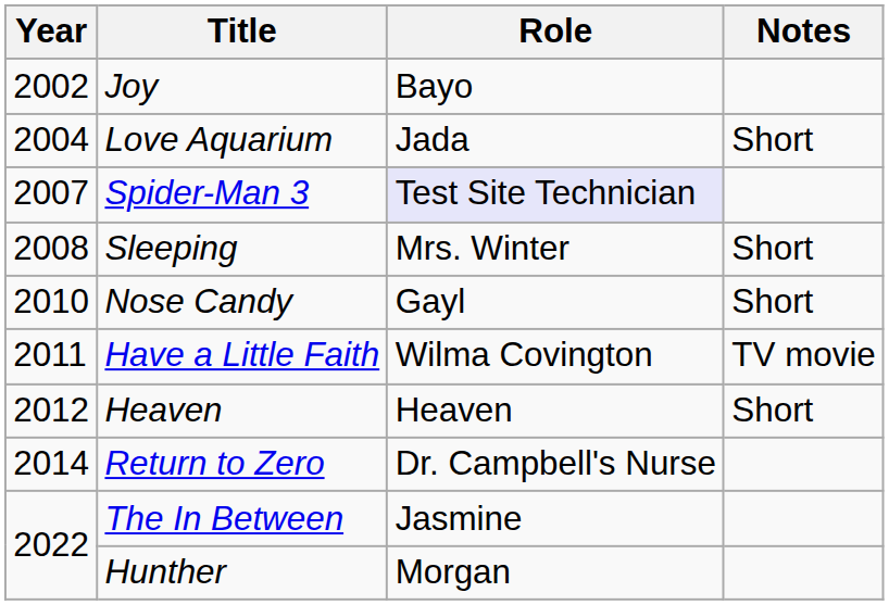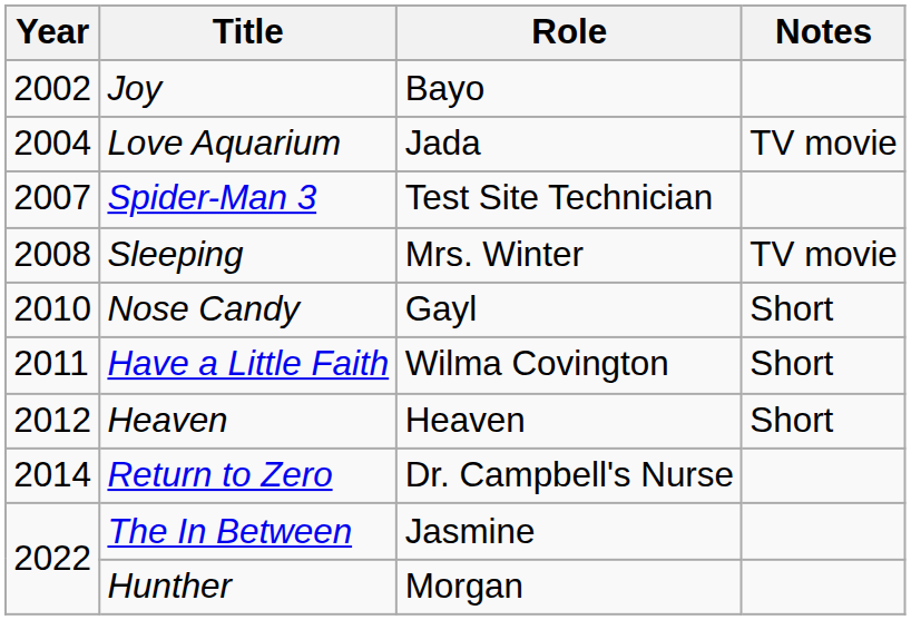 <table class="wikitable sortable">
 <tr>
 <th>Year</th>
 <th>Title</th>
 <th>Role</th>
 <th>Notes</th>
 </tr>
 <tr>
 <td>2002</td>
 <td><em>Joy</em></td>
 <td>Bayo</td>
 <td></td>
 </tr>
 <tr>
 <td>2004</td>
 <td><em>Love Aquarium</em></td>
 <td>Jada</td>
-<td>Short</td>
+<td>TV movie</td>
 </tr>
 <tr>
 <td>2007</td>
 <td><em><a href='#'>Spider-Man 3</a></em></td>
-<td style="background: lavender;">Test Site Technician</td>
+<td>Test Site Technician</td>
 <td></td>
 </tr>
 <tr>
 <td>2008</td>
 <td><em>Sleeping</em></td>
 <td>Mrs. Winter</td>
-<td>Short</td>
+<td>TV movie</td>
 </tr>
 <tr>
 <td>2010</td>
 <td><em>Nose Candy</em></td>
 <td>Gayl</td>
 <td>Short</td>
 </tr>
 <tr>
 <td>2011</td>
 <td><em><a href='#'>Have a Little Faith</a></em></td>
 <td>Wilma Covington</td>
-<td>TV movie</td>
+<td>Short</td>
 </tr>
 <tr>
 <td>2012</td>
 <td><em>Heaven</em></td>
 <td>Heaven</td>
 <td>Short</td>
 </tr>
 <tr>
 <td>2014</td>
 <td><em><a href='#'>Return to Zero</a></em></td>
 <td>Dr. Campbell's Nurse</td>
 <td></td>
 </tr>
 <tr>
 <td rowspan="2">2022</td>
 <td><em><a href='#'>The In Between</a></em></td>
 <td>Jasmine</td>
 <td></td>
 </tr>
 <tr>
 <td><em>Hunther</em></td>
 <td>Morgan</td>
 <td></td>
 </tr>
 </table>
